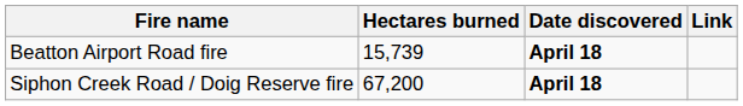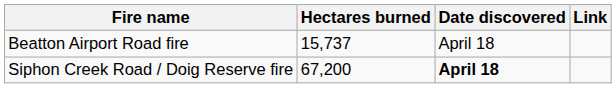 <table class="wikitable sortable">
 <tr>
 <th>Fire name</th>
 <th>Hectares burned</th>
 <th>Date discovered</th>
 <th>Link</th>
 </tr>
 <tr>
 <td>Beatton Airport Road fire</td>
-<td>15,739</td>
-<td><strong>April 18</strong></td>
+<td>15,737</td>
+<td>April 18</td>
 <td></td>
 </tr>
 <tr>
 <td>Siphon Creek Road / Doig Reserve fire</td>
 <td>67,200</td>
 <td><strong>April 18</strong></td>
 <td></td>
 </tr>
 </table>
